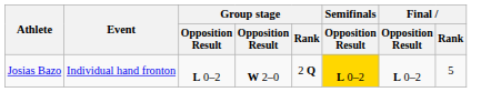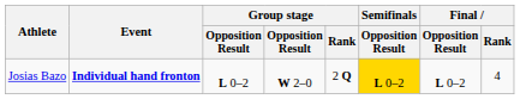 <table class="wikitable" style="font-size:95%">
 <tr>
 <th rowspan=2>Athlete</th>
 <th rowspan=2>Event</th>
 <th colspan=3>Group stage</th>
 <th>Semifinals</th>
 <th colspan=2>Final / </th>
 </tr>
 <tr style="font-size:95%">
 <th>Opposition<br>Result</th>
 <th>Opposition<br>Result</th>
 <th>Rank</th>
 <th>Opposition<br>Result</th>
 <th>Opposition<br>Result</th>
 <th>Rank</th>
 </tr>
 <tr align=center>
 <td align=left><a href='#'>Josias Bazo</a></td>
-<td align=left><a href='#'>Individual hand fronton</a></td>
+<td align=left><strong><a href='#'>Individual hand fronton</a></strong></td>
 <td><br><strong>L</strong> 0–2</td>
 <td><br><strong>W</strong> 2–0</td>
 <td>2 <strong>Q</strong></td>
 <td style="background: gold;"><br><strong>L</strong> 0–2</td>
 <td><br><strong>L</strong> 0–2</td>
-<td>5</td>
+<td>4</td>
 </tr>
 </table>
